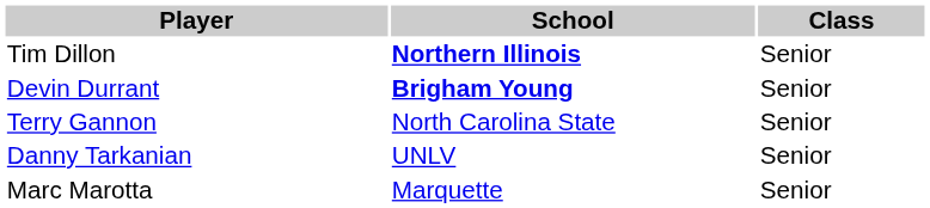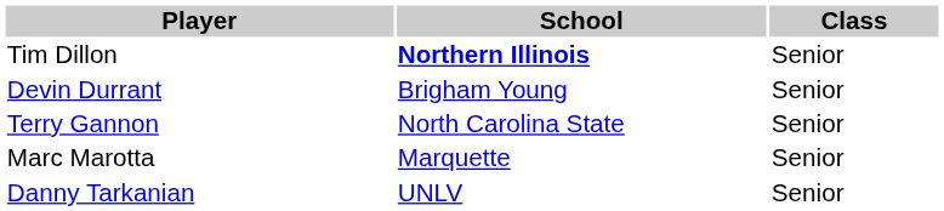 <table style="width:600px" "border:'1' 'solid' 'gray' ">
 <tr>
 <th style="background:#ccc; width:23%;">Player</th>
 <th style="background:#ccc; width:22%;">School</th>
 <th style="background:#ccc; width:10%;">Class</th>
 </tr>
 <tr>
 <td>Tim Dillon</td>
 <td><strong><a href='#'>Northern Illinois</a></strong></td>
 <td>Senior</td>
 </tr>
 <tr>
 <td><a href='#'>Devin Durrant</a></td>
-<td><strong><a href='#'>Brigham Young</a></strong></td>
+<td><a href='#'>Brigham Young</a></td>
 <td>Senior</td>
 </tr>
 <tr>
 <td><a href='#'>Terry Gannon</a></td>
 <td><a href='#'>North Carolina State</a></td>
 <td>Senior</td>
 </tr>
 <tr>
+<td>Marc Marotta</td>
+<td><a href='#'>Marquette</a></td>
+<td>Senior</td>
+</tr>
+<tr>
 <td><a href='#'>Danny Tarkanian</a></td>
 <td><a href='#'>UNLV</a></td>
 <td>Senior</td>
 </tr>
-<tr>
-<td>Marc Marotta</td>
-<td><a href='#'>Marquette</a></td>
-<td>Senior</td>
-</tr>
 </table>
